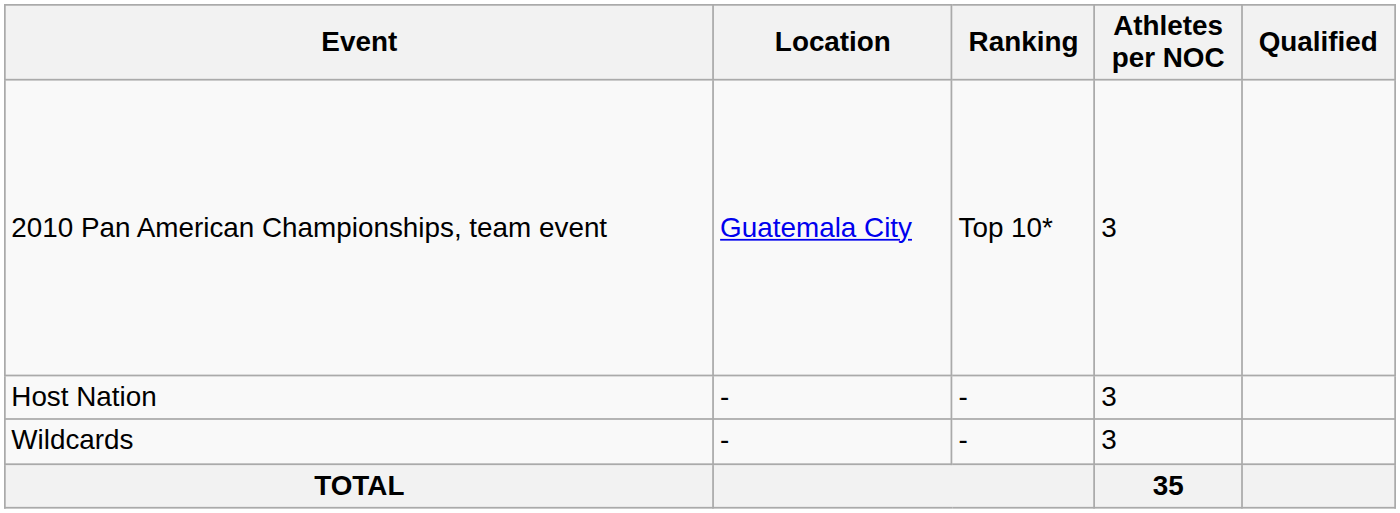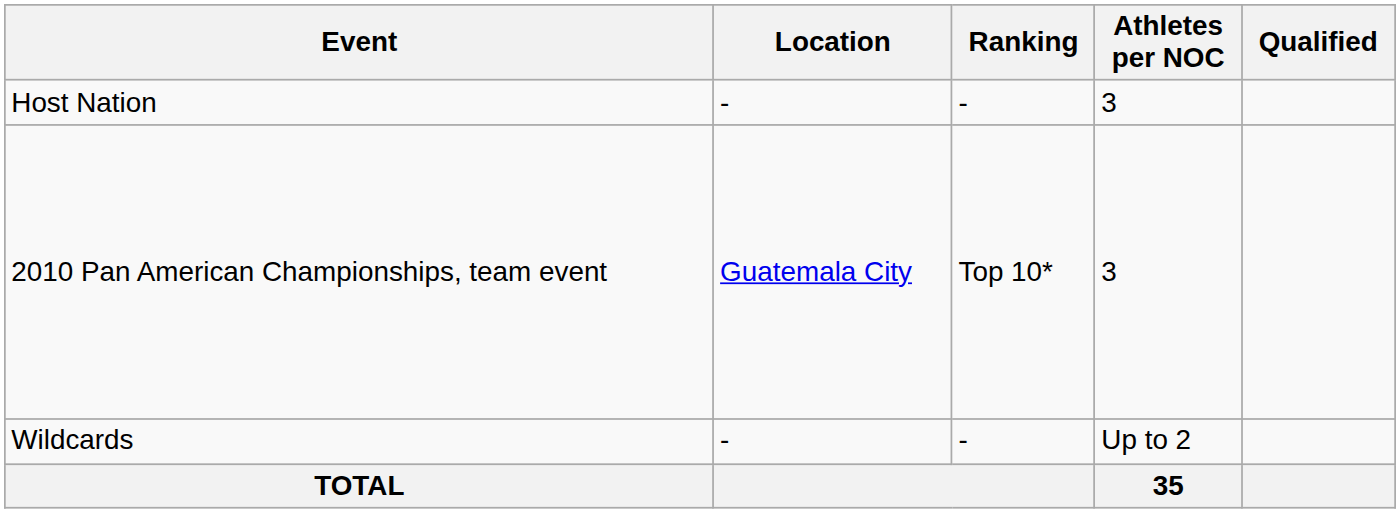 <table class="wikitable" style="width:800px;">
 <tr>
 <th>Event</th>
 <th>Location</th>
 <th>Ranking</th>
 <th>Athletes<br> per NOC</th>
 <th>Qualified</th>
 </tr>
 <tr>
+<td>Host Nation</td>
+<td>-</td>
+<td>-</td>
+<td>3</td>
+<td></td>
+</tr>
+<tr>
 <td>2010 Pan American Championships, team event </td>
 <td> <a href='#'>Guatemala City</a></td>
 <td>Top 10*</td>
 <td>3</td>
 <td><br><br><br><br><br><br> <br> <br> <br> </td>
 </tr>
 <tr>
-<td>Host Nation</td>
-<td>-</td>
-<td>-</td>
-<td>3</td>
-<td></td>
-</tr>
-<tr>
 <td>Wildcards</td>
 <td>-</td>
 <td>-</td>
-<td>3</td>
+<td>Up to 2</td>
 <td><br></td>
 </tr>
 <tr>
 <th>TOTAL</th>
 <th colspan="2"></th>
 <th>35</th>
 <th></th>
 </tr>
 </table>
